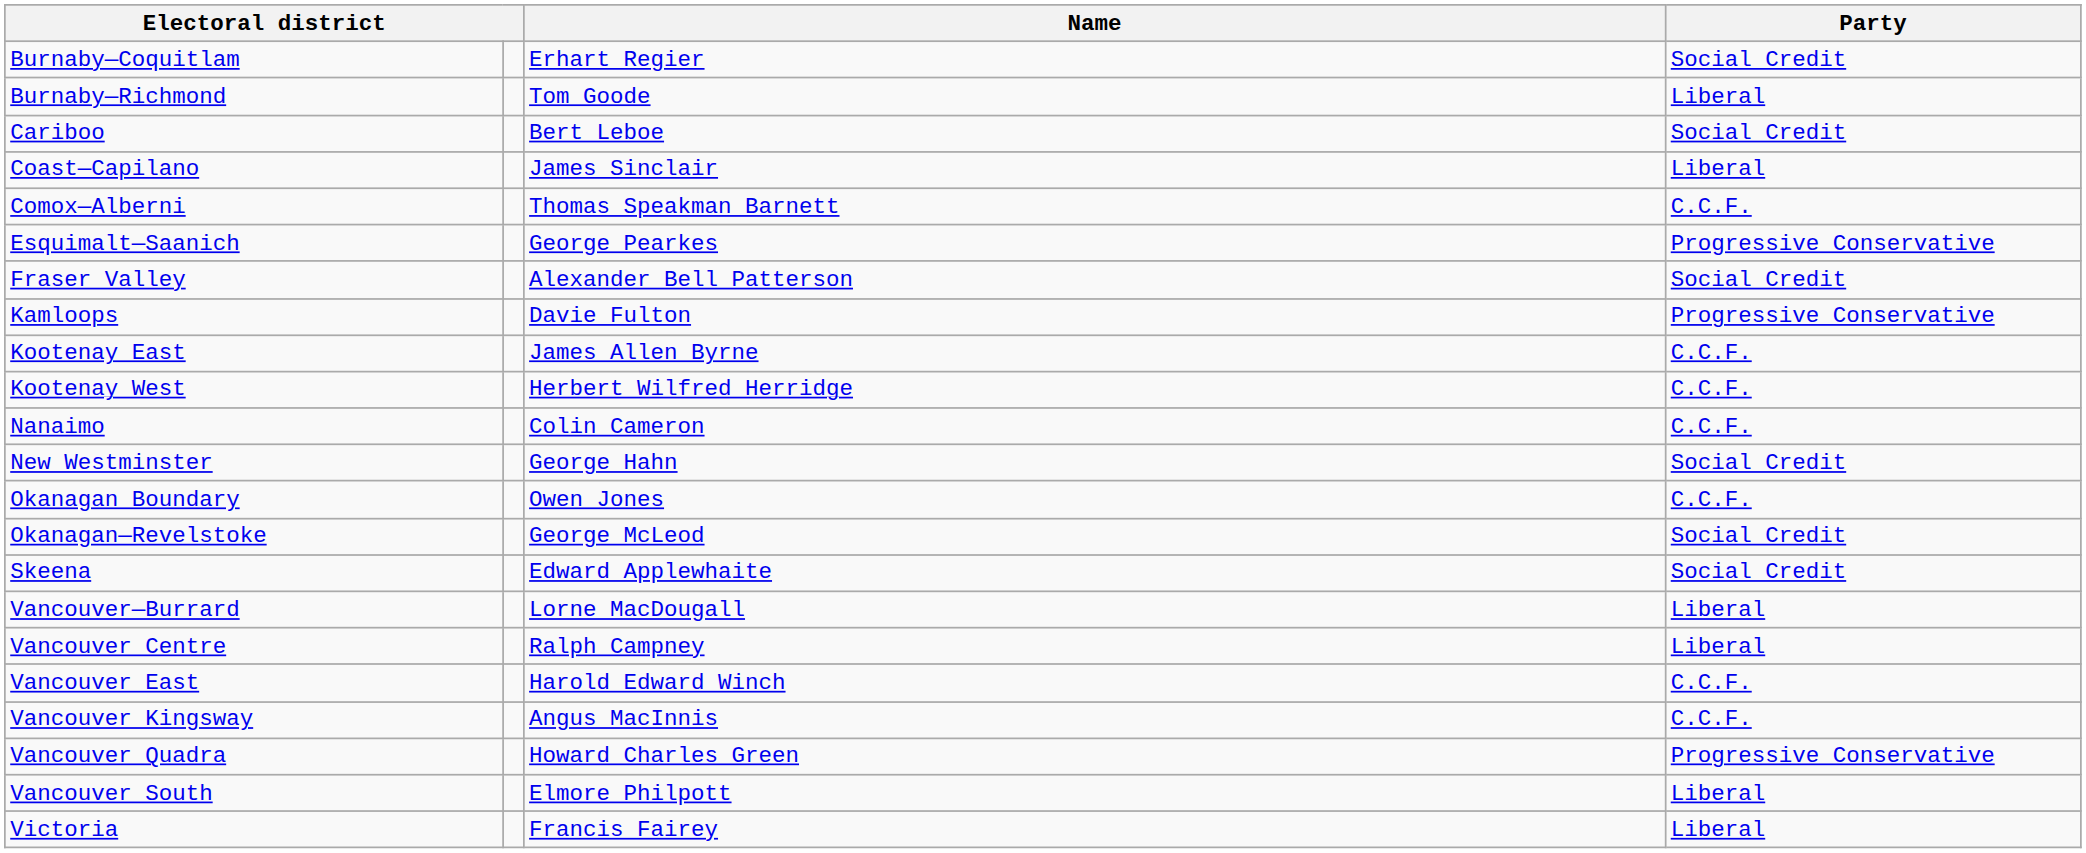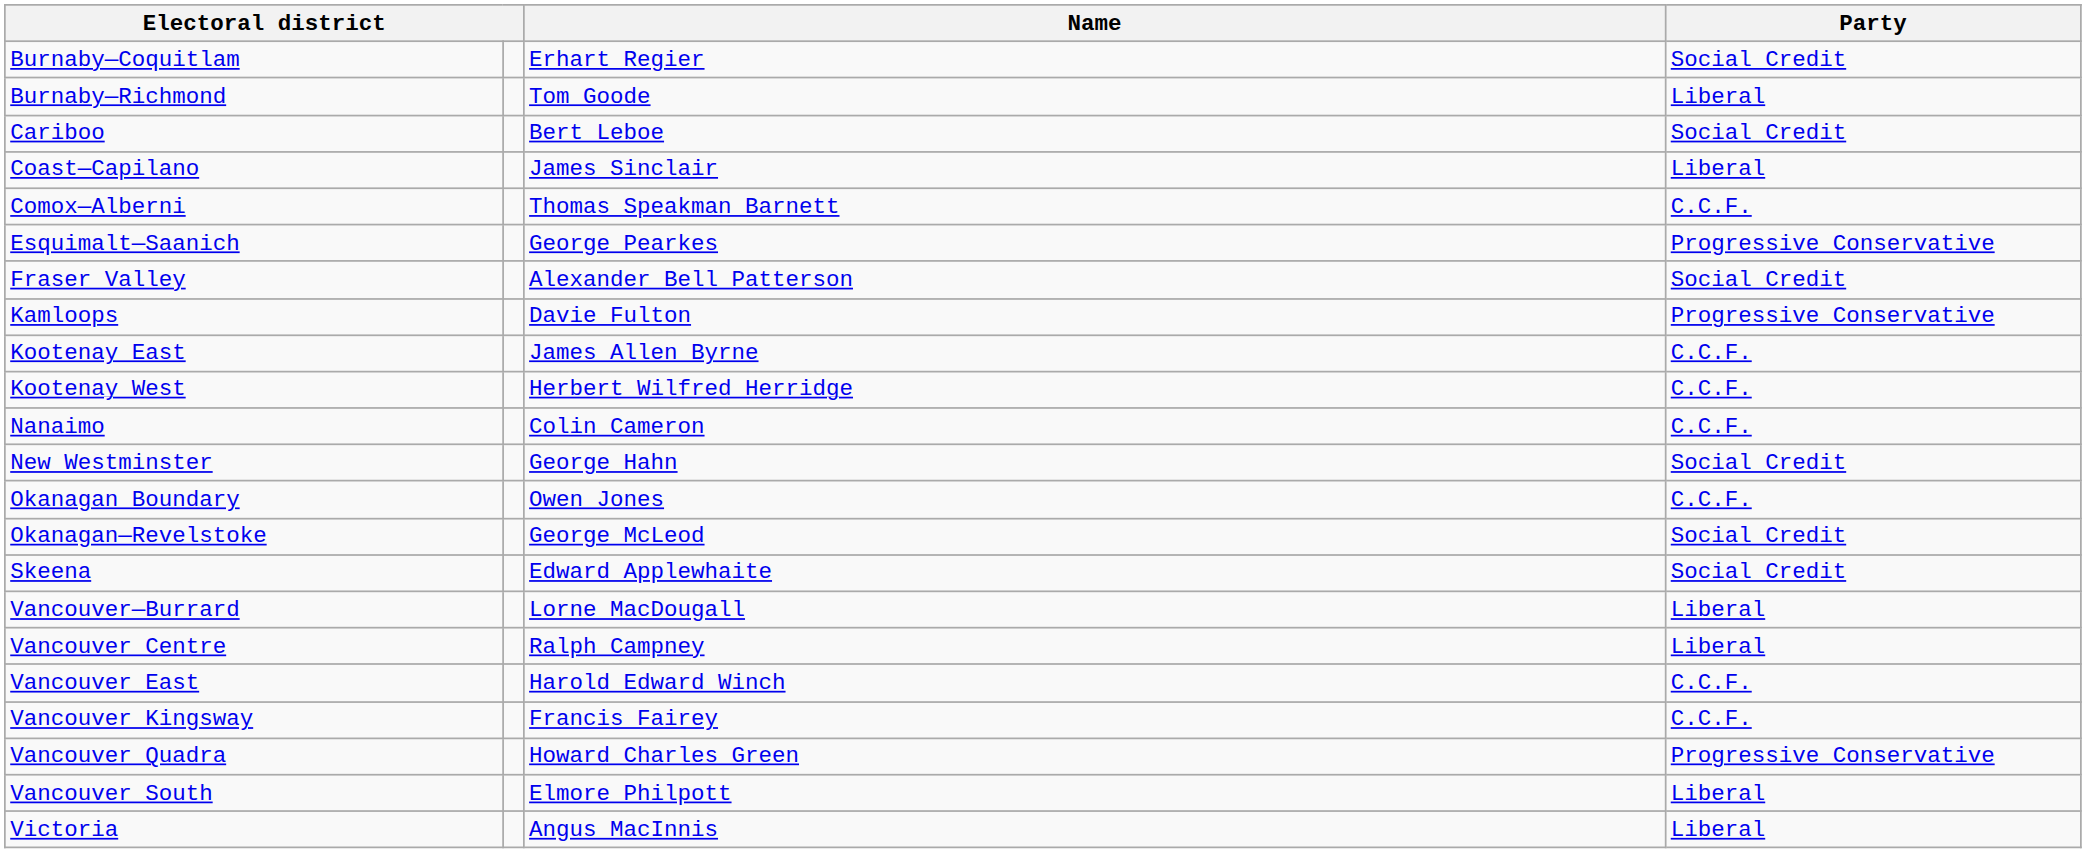 <table class="wikitable" width=95%>
 <tr>
 <th colspan=2 width=25%>Electoral district</th>
 <th>Name</th>
 <th width=20%>Party</th>
 </tr>
 <tr>
 <td width=24%><a href='#'>Burnaby—Coquitlam</a></td>
 <td></td>
 <td><a href='#'>Erhart Regier</a></td>
 <td><a href='#'>Social Credit</a></td>
 </tr>
 <tr>
 <td><a href='#'>Burnaby—Richmond</a></td>
 <td></td>
 <td><a href='#'>Tom Goode</a></td>
 <td><a href='#'>Liberal</a></td>
 </tr>
 <tr>
 <td><a href='#'>Cariboo</a></td>
 <td></td>
 <td><a href='#'>Bert Leboe</a></td>
 <td><a href='#'>Social Credit</a></td>
 </tr>
 <tr>
 <td><a href='#'>Coast—Capilano</a></td>
 <td></td>
 <td><a href='#'>James Sinclair</a></td>
 <td><a href='#'>Liberal</a></td>
 </tr>
 <tr>
 <td><a href='#'>Comox—Alberni</a></td>
 <td></td>
 <td><a href='#'>Thomas Speakman Barnett</a></td>
 <td><a href='#'>C.C.F.</a></td>
 </tr>
 <tr>
 <td><a href='#'>Esquimalt—Saanich</a></td>
 <td></td>
 <td><a href='#'>George Pearkes</a></td>
 <td><a href='#'>Progressive Conservative</a></td>
 </tr>
 <tr>
 <td><a href='#'>Fraser Valley</a></td>
 <td></td>
 <td><a href='#'>Alexander Bell Patterson</a></td>
 <td><a href='#'>Social Credit</a></td>
 </tr>
 <tr>
 <td><a href='#'>Kamloops</a></td>
 <td></td>
 <td><a href='#'>Davie Fulton</a></td>
 <td><a href='#'>Progressive Conservative</a></td>
 </tr>
 <tr>
 <td><a href='#'>Kootenay East</a></td>
 <td></td>
 <td><a href='#'>James Allen Byrne</a></td>
 <td><a href='#'>C.C.F.</a></td>
 </tr>
 <tr>
 <td><a href='#'>Kootenay West</a></td>
 <td></td>
 <td><a href='#'>Herbert Wilfred Herridge</a></td>
 <td><a href='#'>C.C.F.</a></td>
 </tr>
 <tr>
 <td><a href='#'>Nanaimo</a></td>
 <td></td>
 <td><a href='#'>Colin Cameron</a></td>
 <td><a href='#'>C.C.F.</a></td>
 </tr>
 <tr>
 <td><a href='#'>New Westminster</a></td>
 <td></td>
 <td><a href='#'>George Hahn</a></td>
 <td><a href='#'>Social Credit</a></td>
 </tr>
 <tr>
 <td><a href='#'>Okanagan Boundary</a></td>
 <td></td>
 <td><a href='#'>Owen Jones</a></td>
 <td><a href='#'>C.C.F.</a></td>
 </tr>
 <tr>
 <td><a href='#'>Okanagan—Revelstoke</a></td>
 <td></td>
 <td><a href='#'>George McLeod</a></td>
 <td><a href='#'>Social Credit</a></td>
 </tr>
 <tr>
 <td><a href='#'>Skeena</a></td>
 <td></td>
 <td><a href='#'>Edward Applewhaite</a></td>
 <td><a href='#'>Social Credit</a></td>
 </tr>
 <tr>
 <td><a href='#'>Vancouver—Burrard</a></td>
 <td></td>
 <td><a href='#'>Lorne MacDougall</a></td>
 <td><a href='#'>Liberal</a></td>
 </tr>
 <tr>
 <td><a href='#'>Vancouver Centre</a></td>
 <td></td>
 <td><a href='#'>Ralph Campney</a></td>
 <td><a href='#'>Liberal</a></td>
 </tr>
 <tr>
 <td><a href='#'>Vancouver East</a></td>
 <td></td>
 <td><a href='#'>Harold Edward Winch</a></td>
 <td><a href='#'>C.C.F.</a></td>
 </tr>
 <tr>
 <td><a href='#'>Vancouver Kingsway</a></td>
 <td></td>
-<td><a href='#'>Angus MacInnis</a></td>
+<td><a href='#'>Francis Fairey</a></td>
 <td><a href='#'>C.C.F.</a></td>
 </tr>
 <tr>
 <td><a href='#'>Vancouver Quadra</a></td>
 <td></td>
 <td><a href='#'>Howard Charles Green</a></td>
 <td><a href='#'>Progressive Conservative</a></td>
 </tr>
 <tr>
 <td><a href='#'>Vancouver South</a></td>
 <td></td>
 <td><a href='#'>Elmore Philpott</a></td>
 <td><a href='#'>Liberal</a></td>
 </tr>
 <tr>
 <td><a href='#'>Victoria</a></td>
 <td></td>
-<td><a href='#'>Francis Fairey</a></td>
+<td><a href='#'>Angus MacInnis</a></td>
 <td><a href='#'>Liberal</a></td>
 </tr>
 </table>
